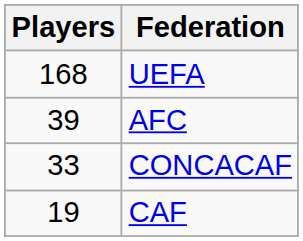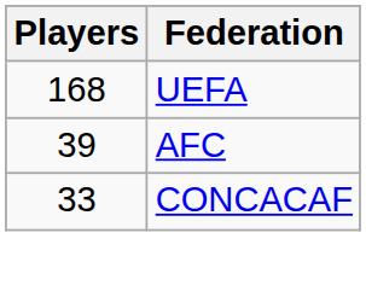 <table class="wikitable">
 <tr>
 <th>Players</th>
 <th>Federation</th>
 </tr>
 <tr>
 <td align="center">168</td>
 <td><a href='#'>UEFA</a></td>
 </tr>
 <tr>
 <td align="center">39</td>
 <td><a href='#'>AFC</a></td>
 </tr>
 <tr>
 <td align="center">33</td>
 <td><a href='#'>CONCACAF</a></td>
 </tr>
-<tr>
-<td align="center">19</td>
-<td><a href='#'>CAF</a></td>
-</tr>
 </table>
